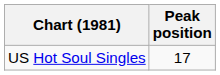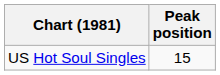 <table class="wikitable sortable">
 <tr>
 <th>Chart (1981)</th>
 <th>Peak<br>position</th>
 </tr>
 <tr>
 <td>US <a href='#'>Hot Soul Singles</a></td>
-<td align="center">17</td>
+<td align="center">15</td>
 </tr>
 </table>
